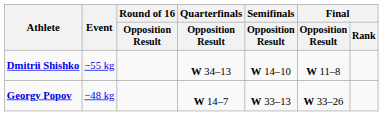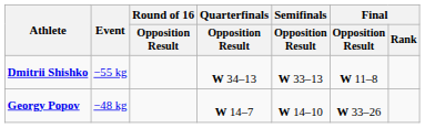 <table class="wikitable" style="text-align:center;font-size:90%">
 <tr>
 <th rowspan=2>Athlete</th>
 <th rowspan=2>Event</th>
 <th>Round of 16</th>
 <th>Quarterfinals</th>
 <th>Semifinals</th>
 <th colspan=2>Final</th>
 </tr>
 <tr style="font-size:95%">
 <th>Opposition<br>Result</th>
 <th>Opposition<br>Result</th>
 <th>Opposition<br>Result</th>
 <th>Opposition<br>Result</th>
 <th>Rank</th>
 </tr>
 <tr>
 <td align=left><strong><a href='#'>Dmitrii Shishko</a></strong></td>
 <td align=left><a href='#'>−55 kg</a></td>
 <td></td>
 <td><br><strong>W</strong> 34–13</td>
-<td><br><strong>W</strong> 14–10</td>
+<td><br><strong>W</strong> 33–13</td>
 <td><br><strong>W</strong> 11–8</td>
 <td></td>
 </tr>
 <tr>
 <td align=left><strong><a href='#'>Georgy Popov</a></strong></td>
 <td align=left><a href='#'>−48 kg</a></td>
 <td></td>
 <td><br><strong>W</strong> 14–7</td>
-<td><br><strong>W</strong> 33–13</td>
+<td><br><strong>W</strong> 14–10</td>
 <td><br><strong>W</strong> 33–26</td>
 <td></td>
 </tr>
 </table>
